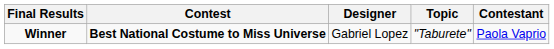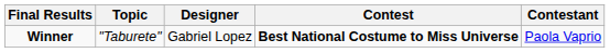 <table class="wikitable">
 <tr>
 <th>Final Results</th>
+<th>Topic</th>
+<th>Designer</th>
 <th>Contest</th>
-<th>Designer</th>
-<th>Topic</th>
 <th>Contestant</th>
 </tr>
 <tr>
 <td align="center"><strong>Winner</strong></td>
+<td><em>"Taburete"</em></td>
+<td>Gabriel Lopez</td>
 <td><strong>Best National Costume to Miss Universe</strong></td>
-<td>Gabriel Lopez</td>
-<td><em>"Taburete"</em></td>
 <td><a href='#'>Paola Vaprio</a></td>
 </tr>
 </table>
